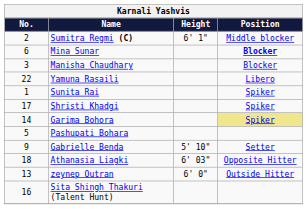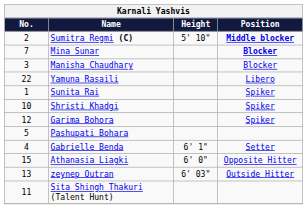 <table class="wikitable sortable" style="font-size:90%; text-align:center">
 <tr>
 <th colspan=5 style="width:30em">Karnali Yashvis</th>
 </tr>
 <tr>
 <th style="width:5em; color:#FFFFFF; background-color:#11193f">No.</th>
 <th style="width:15em; color:#FFFFFF; background-color:#11193f">Name</th>
 <th style="width:5em; color:#FFFFFF; background-color:#11193f">Height</th>
 <th style="width:10em; color:#FFFFFF; background-color:#11193f">Position</th>
 </tr>
 <tr>
 <td>2</td>
 <td align=left> <a href='#'>Sumitra Regmi</a> <strong>(C)</strong></td>
-<td>6' 1"</td>
-<td><a href='#'>Middle blocker</a></td>
+<td>5' 10"</td>
+<td><strong><a href='#'>Middle blocker</a></strong></td>
 </tr>
 <tr>
-<td>6</td>
+<td>7</td>
 <td align=left> <a href='#'>Mina Sunar</a></td>
 <td></td>
 <td><strong><a href='#'>Blocker</a></strong></td>
 </tr>
 <tr>
 <td>3</td>
 <td align=left> <a href='#'>Manisha Chaudhary</a></td>
 <td></td>
 <td><a href='#'>Blocker</a></td>
 </tr>
 <tr>
 <td>22</td>
 <td align=left> <a href='#'>Yamuna Rasaili</a></td>
 <td></td>
 <td><a href='#'>Libero</a></td>
 </tr>
 <tr>
 <td>1</td>
 <td align=left> <a href='#'>Sunita Rai</a></td>
 <td></td>
 <td><a href='#'>Spiker</a></td>
 </tr>
 <tr>
-<td>17</td>
+<td>10</td>
 <td align=left> <a href='#'>Shristi Khadgi</a></td>
 <td></td>
 <td><a href='#'>Spiker</a></td>
 </tr>
 <tr>
-<td>14</td>
+<td>12</td>
 <td align=left> <a href='#'>Garima Bohora</a></td>
 <td></td>
-<td style="background: khaki;"><a href='#'>Spiker</a></td>
+<td><a href='#'>Spiker</a></td>
 </tr>
 <tr>
 <td>5</td>
 <td align=left> <a href='#'>Pashupati Bohara</a></td>
 <td></td>
 <td><a href='#'></a></td>
 </tr>
 <tr>
-<td>9</td>
+<td>4</td>
 <td align=left> <a href='#'>Gabrielle Benda</a></td>
-<td>5' 10"</td>
+<td>6' 1"</td>
 <td><a href='#'>Setter</a></td>
 </tr>
 <tr>
-<td>18</td>
+<td>15</td>
 <td align=left> <a href='#'>Athanasia Liagki</a></td>
-<td>6' 03"</td>
+<td>6' 0"</td>
 <td><a href='#'>Opposite Hitter</a></td>
 </tr>
 <tr>
 <td>13</td>
 <td align=left> <a href='#'>zeynep Outran</a></td>
-<td>6' 0"</td>
+<td>6' 03"</td>
 <td><a href='#'>Outside Hitter</a></td>
 </tr>
 <tr>
-<td>16</td>
+<td>11</td>
 <td align=left> <a href='#'>Sita Shingh Thakuri</a> (Talent Hunt)</td>
 <td></td>
 <td></td>
 </tr>
 <tr>
 </tr>
 </table>
